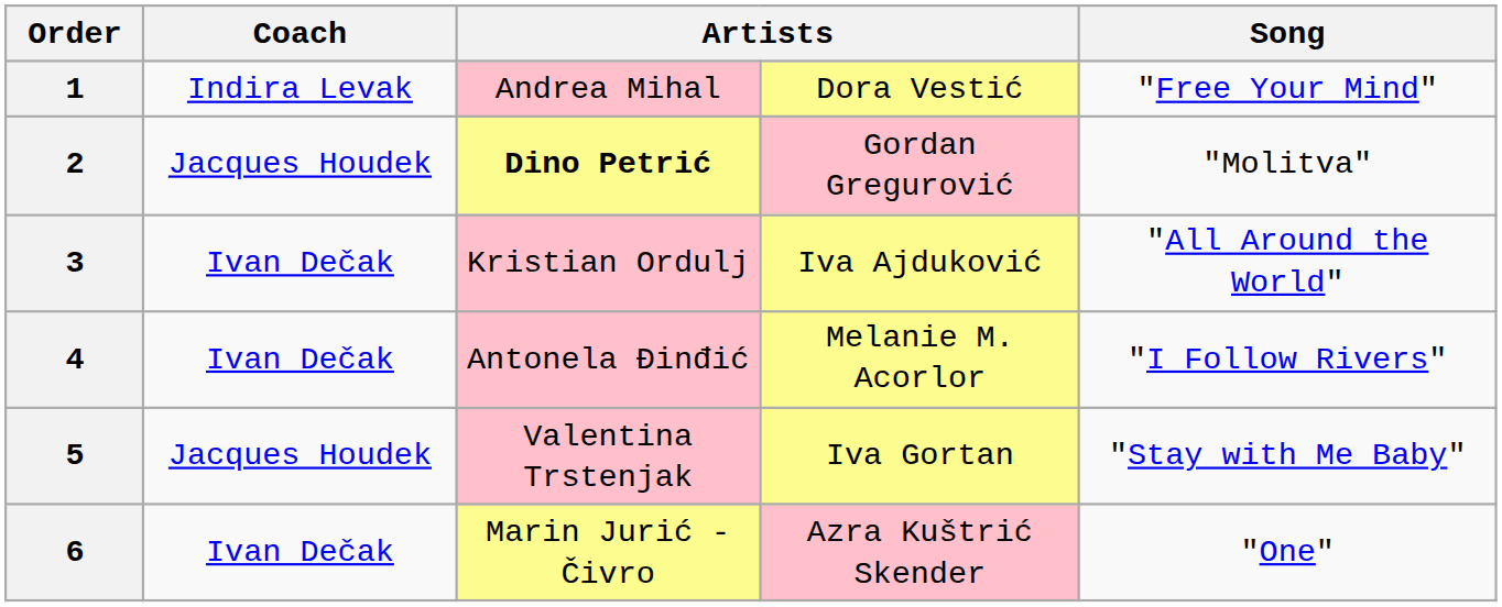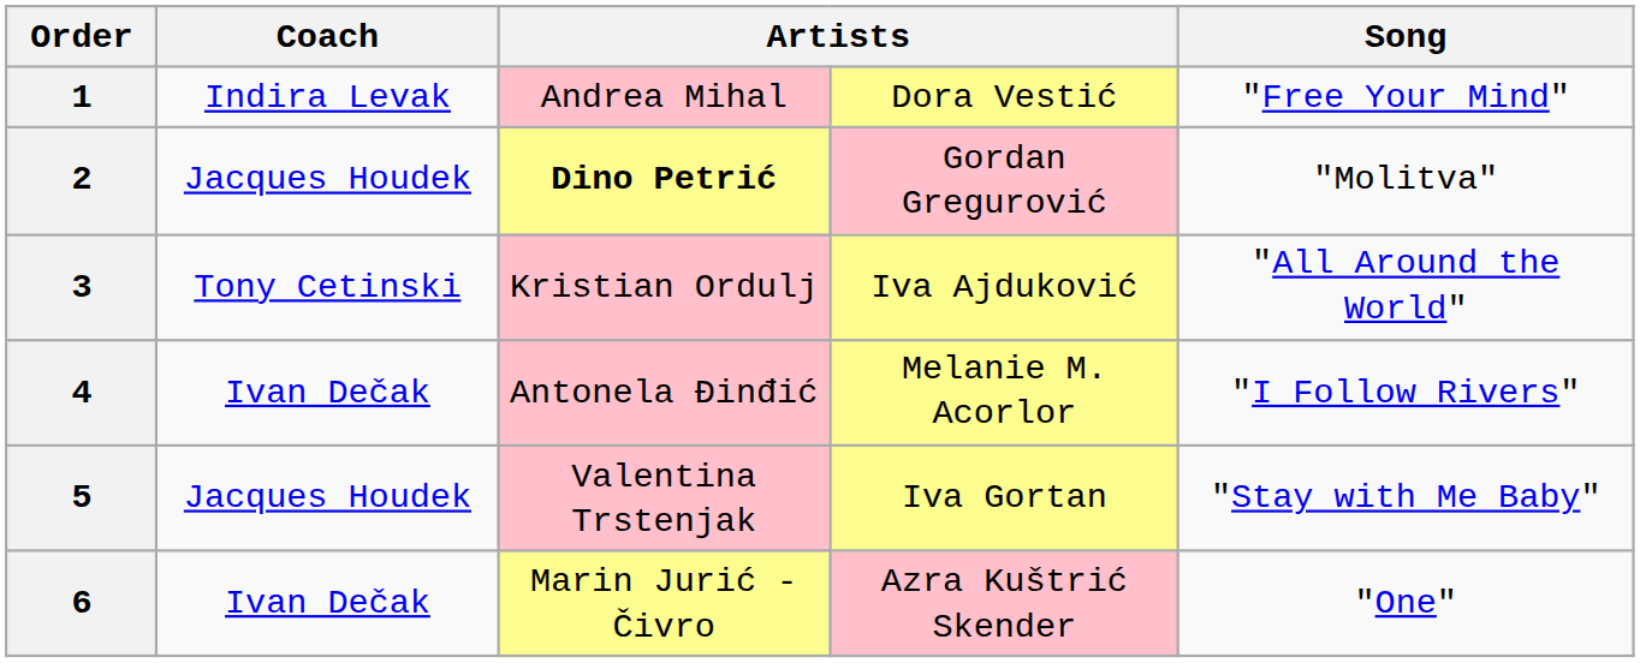 <table class="wikitable" style="text-align:center; line-height:17px; width:70%;">
 <tr>
 <th width="05%">Order</th>
 <th width="15%">Coach</th>
 <th colspan="2" width="30%">Artists</th>
 <th width="20%">Song</th>
 </tr>
 <tr>
 <th scope="col">1</th>
 <td><a href='#'>Indira Levak</a></td>
 <td style="background:pink">Andrea Mihal</td>
 <td style="background:#fdfc8f">Dora Vestić</td>
 <td>"<a href='#'>Free Your Mind</a>"</td>
 </tr>
 <tr>
 <th scope="col">2</th>
 <td><a href='#'>Jacques Houdek</a></td>
 <td style="background:#fdfc8f"><strong>Dino Petrić</strong></td>
 <td style="background:pink">Gordan Gregurović</td>
 <td>"Molitva"</td>
 </tr>
 <tr>
 <th scope="col">3</th>
-<td><a href='#'>Ivan Dečak</a></td>
+<td><a href='#'>Tony Cetinski</a></td>
 <td style="background:pink">Kristian Ordulj</td>
 <td style="background:#fdfc8f">Iva Ajduković</td>
 <td>"<a href='#'>All Around the World</a>"</td>
 </tr>
 <tr>
 <th scope="col">4</th>
 <td><a href='#'>Ivan Dečak</a></td>
 <td style="background:pink">Antonela Đinđić</td>
 <td style="background:#fdfc8f">Melanie M. Acorlor</td>
 <td>"<a href='#'>I Follow Rivers</a>"</td>
 </tr>
 <tr>
 <th scope="col">5</th>
 <td><a href='#'>Jacques Houdek</a></td>
 <td style="background:pink">Valentina Trstenjak</td>
 <td style="background:#fdfc8f">Iva Gortan</td>
 <td>"<a href='#'>Stay with Me Baby</a>"</td>
 </tr>
 <tr>
 <th scope="col">6</th>
 <td><a href='#'>Ivan Dečak</a></td>
 <td style="background:#fdfc8f">Marin Jurić - Čivro</td>
 <td style="background:pink">Azra Kuštrić Skender</td>
 <td>"<a href='#'>One</a>"</td>
 </tr>
 </table>
